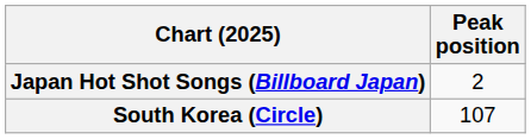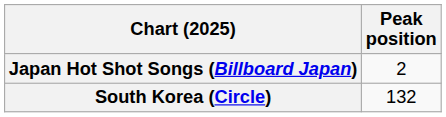 <table class="wikitable sortable plainrowheaders" style="text-align:center">
 <tr>
 <th scope="col">Chart (2025)</th>
 <th scope="col">Peak<br>position</th>
 </tr>
 <tr>
 <th scope="row">Japan Hot Shot Songs (<em><a href='#'>Billboard Japan</a></em>)</th>
 <td>2</td>
 </tr>
 <tr>
 <th scope="row">South Korea (<a href='#'>Circle</a>)</th>
-<td>107</td>
+<td>132</td>
 </tr>
 </table>
